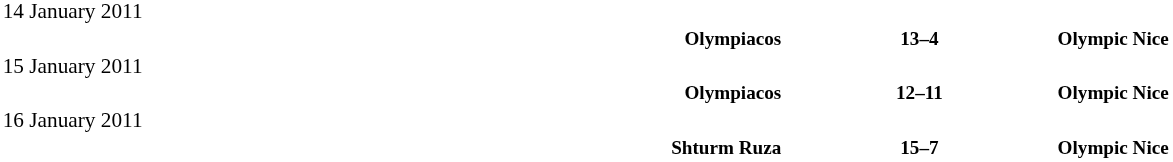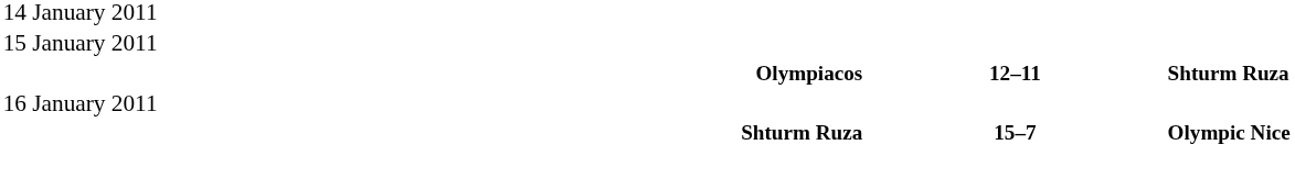 <table width=100% cellspacing=1>
 <tr>
 <th></th>
 <th></th>
 <th></th>
 </tr>
 <tr>
 <td>14 January 2011</td>
 </tr>
-<tr style=font-size:90%>
-<td align=right><strong>Olympiacos</strong></td>
-<td align=center><strong>13–4</strong></td>
-<td><strong>Olympic Nice</strong></td>
-</tr>
 <tr>
 <td>15 January 2011</td>
 </tr>
 <tr style=font-size:90%>
 <td align=right><strong>Olympiacos</strong></td>
 <td align=center><strong>12–11</strong></td>
-<td><strong>Olympic Nice</strong></td>
+<td><strong>Shturm Ruza</strong></td>
 </tr>
 <tr>
 <td>16 January 2011</td>
 </tr>
 <tr style=font-size:90%>
 <td align=right><strong>Shturm Ruza</strong></td>
 <td align=center><strong>15–7</strong></td>
 <td><strong>Olympic Nice</strong></td>
 </tr>
 </table>
